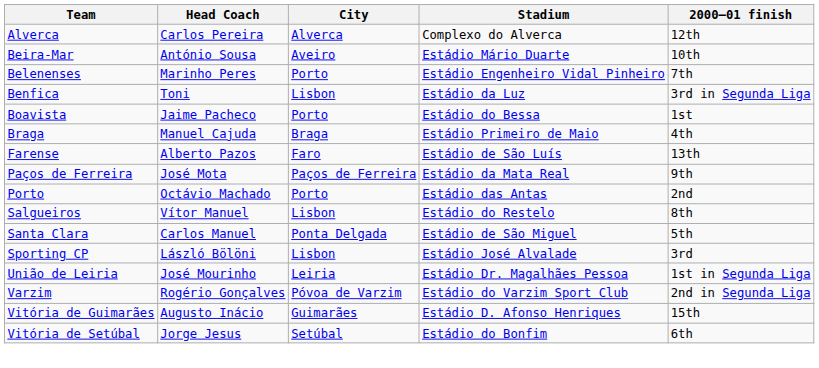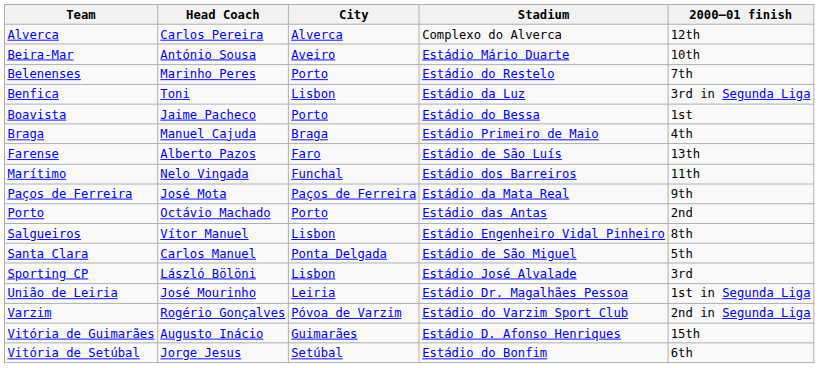 <table class="wikitable sortable" style="text-align: left;">
 <tr>
 <th>Team</th>
 <th>Head Coach</th>
 <th>City</th>
 <th>Stadium</th>
 <th data-sort-type="number">2000–01 finish</th>
 </tr>
 <tr>
 <td><a href='#'>Alverca</a></td>
 <td> <a href='#'>Carlos Pereira</a></td>
 <td><a href='#'>Alverca</a></td>
 <td>Complexo do Alverca</td>
 <td>12th</td>
 </tr>
 <tr>
 <td><a href='#'>Beira-Mar</a></td>
 <td> <a href='#'>António Sousa</a></td>
 <td><a href='#'>Aveiro</a></td>
 <td><a href='#'>Estádio Mário Duarte</a></td>
 <td>10th</td>
 </tr>
 <tr>
 <td><a href='#'>Belenenses</a></td>
 <td> <a href='#'>Marinho Peres</a></td>
 <td><a href='#'>Porto</a></td>
-<td><a href='#'>Estádio Engenheiro Vidal Pinheiro</a></td>
+<td><a href='#'>Estádio do Restelo</a></td>
 <td>7th</td>
 </tr>
 <tr>
 <td><a href='#'>Benfica</a></td>
 <td> <a href='#'>Toni</a></td>
 <td><a href='#'>Lisbon</a></td>
 <td><a href='#'>Estádio da Luz</a></td>
 <td>3rd in <a href='#'>Segunda Liga</a></td>
 </tr>
 <tr>
 <td><a href='#'>Boavista</a></td>
 <td> <a href='#'>Jaime Pacheco</a></td>
 <td><a href='#'>Porto</a></td>
 <td><a href='#'>Estádio do Bessa</a></td>
 <td>1st</td>
 </tr>
 <tr>
 <td><a href='#'>Braga</a></td>
 <td> <a href='#'>Manuel Cajuda</a></td>
 <td><a href='#'>Braga</a></td>
 <td><a href='#'>Estádio Primeiro de Maio</a></td>
 <td>4th</td>
 </tr>
 <tr>
 <td><a href='#'>Farense</a></td>
 <td> <a href='#'>Alberto Pazos</a></td>
 <td><a href='#'>Faro</a></td>
 <td><a href='#'>Estádio de São Luís</a></td>
 <td>13th</td>
 </tr>
 <tr>
+<td><a href='#'>Marítimo</a></td>
+<td> <a href='#'>Nelo Vingada</a></td>
+<td><a href='#'>Funchal</a></td>
+<td><a href='#'>Estádio dos Barreiros</a></td>
+<td>11th</td>
+</tr>
+<tr>
 <td><a href='#'>Paços de Ferreira</a></td>
 <td> <a href='#'>José Mota</a></td>
 <td><a href='#'>Paços de Ferreira</a></td>
 <td><a href='#'>Estádio da Mata Real</a></td>
 <td>9th</td>
 </tr>
 <tr>
 <td><a href='#'>Porto</a></td>
 <td> <a href='#'>Octávio Machado</a></td>
 <td><a href='#'>Porto</a></td>
 <td><a href='#'>Estádio das Antas</a></td>
 <td>2nd</td>
 </tr>
 <tr>
 <td><a href='#'>Salgueiros</a></td>
 <td> <a href='#'>Vítor Manuel</a></td>
 <td><a href='#'>Lisbon</a></td>
-<td><a href='#'>Estádio do Restelo</a></td>
+<td><a href='#'>Estádio Engenheiro Vidal Pinheiro</a></td>
 <td>8th</td>
 </tr>
 <tr>
 <td><a href='#'>Santa Clara</a></td>
 <td> <a href='#'>Carlos Manuel</a></td>
 <td><a href='#'>Ponta Delgada</a></td>
 <td><a href='#'>Estádio de São Miguel</a></td>
 <td>5th</td>
 </tr>
 <tr>
 <td><a href='#'>Sporting CP</a></td>
 <td> <a href='#'>László Bölöni</a></td>
 <td><a href='#'>Lisbon</a></td>
 <td><a href='#'>Estádio José Alvalade</a></td>
 <td>3rd</td>
 </tr>
 <tr>
 <td><a href='#'>União de Leiria</a></td>
 <td> <a href='#'>José Mourinho</a></td>
 <td><a href='#'>Leiria</a></td>
 <td><a href='#'>Estádio Dr. Magalhães Pessoa</a></td>
 <td>1st in <a href='#'>Segunda Liga</a></td>
 </tr>
 <tr>
 <td><a href='#'>Varzim</a></td>
 <td> <a href='#'>Rogério Gonçalves</a></td>
 <td><a href='#'>Póvoa de Varzim</a></td>
 <td><a href='#'>Estádio do Varzim Sport Club</a></td>
 <td>2nd in <a href='#'>Segunda Liga</a></td>
 </tr>
 <tr>
 <td><a href='#'>Vitória de Guimarães</a></td>
 <td> <a href='#'>Augusto Inácio</a></td>
 <td><a href='#'>Guimarães</a></td>
 <td><a href='#'>Estádio D. Afonso Henriques</a></td>
 <td>15th</td>
 </tr>
 <tr>
 <td><a href='#'>Vitória de Setúbal</a></td>
 <td> <a href='#'>Jorge Jesus</a></td>
 <td><a href='#'>Setúbal</a></td>
 <td><a href='#'>Estádio do Bonfim</a></td>
 <td>6th</td>
 </tr>
 </table>
